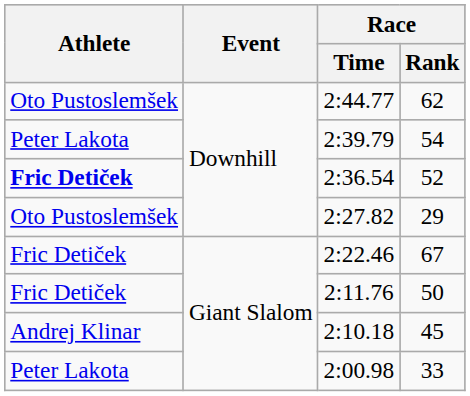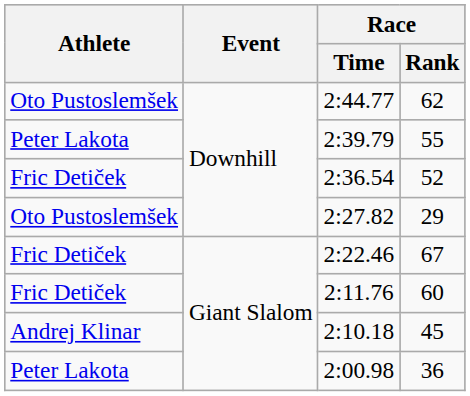 <table class="wikitable" style="font-size:90%">
 <tr>
 <th rowspan="2">Athlete</th>
 <th rowspan="2">Event</th>
 <th colspan="2">Race</th>
 </tr>
 <tr>
 <th>Time</th>
 <th>Rank</th>
 </tr>
 <tr>
 <td><a href='#'>Oto Pustoslemšek</a></td>
 <td rowspan="4">Downhill</td>
 <td align="center">2:44.77</td>
 <td align="center">62</td>
 </tr>
 <tr>
 <td><a href='#'>Peter Lakota</a></td>
 <td align="center">2:39.79</td>
-<td align="center">54</td>
+<td align="center">55</td>
 </tr>
 <tr>
-<td><strong><a href='#'>Fric Detiček</a></strong></td>
+<td><a href='#'>Fric Detiček</a></td>
 <td align="center">2:36.54</td>
 <td align="center">52</td>
 </tr>
 <tr>
 <td><a href='#'>Oto Pustoslemšek</a></td>
 <td align="center">2:27.82</td>
 <td align="center">29</td>
 </tr>
 <tr>
 <td><a href='#'>Fric Detiček</a></td>
 <td rowspan="4">Giant Slalom</td>
 <td align="center">2:22.46</td>
 <td align="center">67</td>
 </tr>
 <tr>
 <td><a href='#'>Fric Detiček</a></td>
 <td align="center">2:11.76</td>
-<td align="center">50</td>
+<td align="center">60</td>
 </tr>
 <tr>
 <td><a href='#'>Andrej Klinar</a></td>
 <td align="center">2:10.18</td>
 <td align="center">45</td>
 </tr>
 <tr>
 <td><a href='#'>Peter Lakota</a></td>
 <td align="center">2:00.98</td>
-<td align="center">33</td>
+<td align="center">36</td>
 </tr>
 </table>
